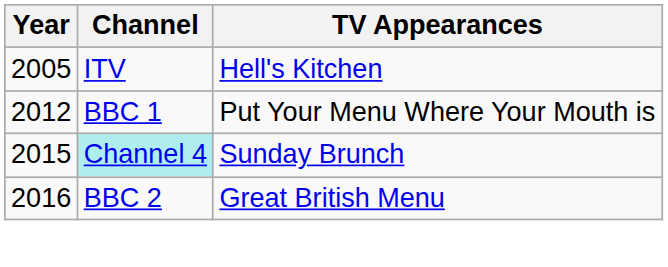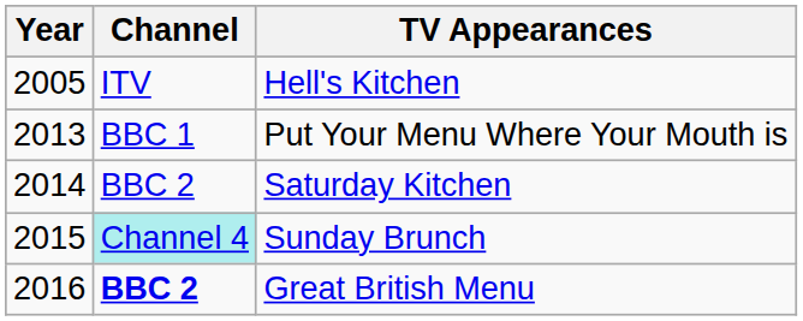 <table class="wikitable">
 <tr>
 <th>Year</th>
 <th>Channel</th>
 <th>TV Appearances</th>
 </tr>
 <tr>
 <td>2005</td>
 <td><a href='#'>ITV</a></td>
 <td><a href='#'>Hell's Kitchen</a></td>
 </tr>
 <tr>
-<td>2012</td>
+<td>2013</td>
 <td><a href='#'>BBC 1</a></td>
 <td>Put Your Menu Where Your Mouth is</td>
+</tr>
+<tr>
+<td>2014</td>
+<td><a href='#'>BBC 2</a></td>
+<td><a href='#'>Saturday Kitchen</a></td>
 </tr>
 <tr>
 <td>2015</td>
 <td style="background: paleturquoise;"><a href='#'>Channel 4</a></td>
 <td><a href='#'>Sunday Brunch</a></td>
 </tr>
 <tr>
 <td>2016</td>
-<td><a href='#'>BBC 2</a></td>
+<td><strong><a href='#'>BBC 2</a></strong></td>
 <td><a href='#'>Great British Menu</a></td>
 </tr>
 </table>
